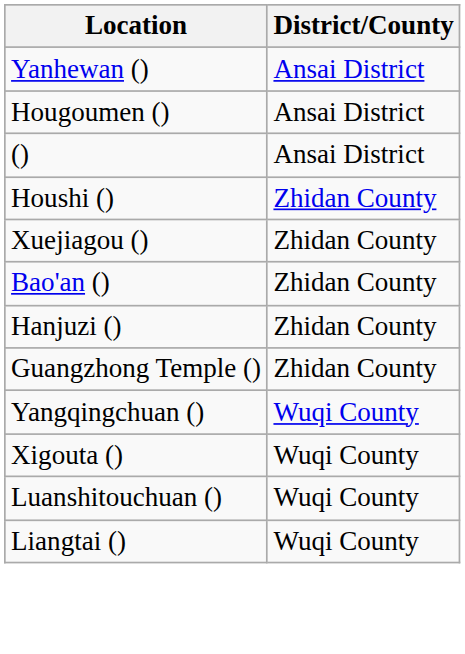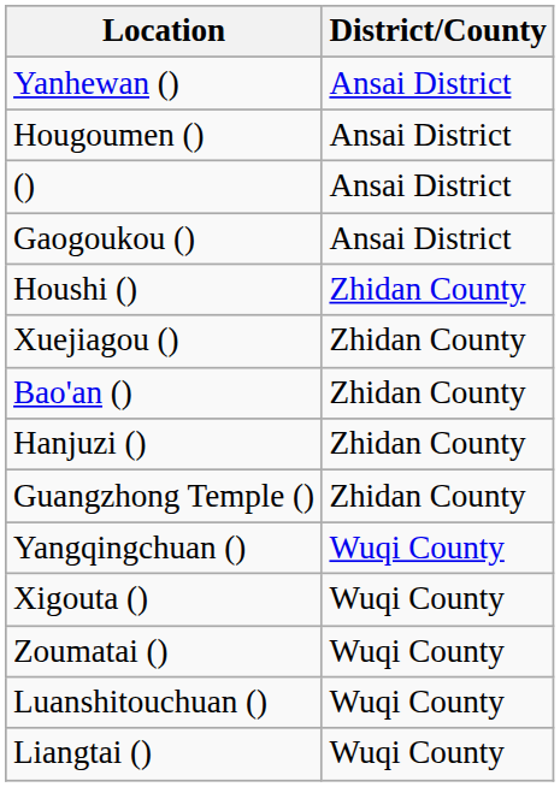 <table class="wikitable">
 <tr>
 <th>Location</th>
 <th>District/County</th>
 </tr>
 <tr>
 <td><a href='#'>Yanhewan</a> ()</td>
 <td><a href='#'>Ansai District</a></td>
 </tr>
 <tr>
 <td>Hougoumen ()</td>
 <td>Ansai District</td>
 </tr>
 <tr>
 <td> ()</td>
+<td>Ansai District</td>
+</tr>
+<tr>
+<td>Gaogoukou ()</td>
 <td>Ansai District</td>
 </tr>
 <tr>
 <td>Houshi ()</td>
 <td><a href='#'>Zhidan County</a></td>
 </tr>
 <tr>
 <td>Xuejiagou ()</td>
 <td>Zhidan County</td>
 </tr>
 <tr>
 <td><a href='#'>Bao'an</a> ()</td>
 <td>Zhidan County</td>
 </tr>
 <tr>
 <td>Hanjuzi ()</td>
 <td>Zhidan County</td>
 </tr>
 <tr>
 <td>Guangzhong Temple ()</td>
 <td>Zhidan County</td>
 </tr>
 <tr>
 <td>Yangqingchuan ()</td>
 <td><a href='#'>Wuqi County</a></td>
 </tr>
 <tr>
 <td>Xigouta ()</td>
 <td>Wuqi County</td>
 </tr>
 <tr>
+<td>Zoumatai ()</td>
+<td>Wuqi County</td>
+</tr>
+<tr>
 <td>Luanshitouchuan ()</td>
 <td>Wuqi County</td>
 </tr>
 <tr>
 <td>Liangtai ()</td>
 <td>Wuqi County</td>
 </tr>
 </table>
